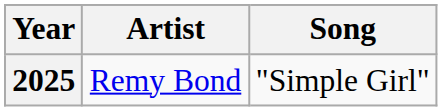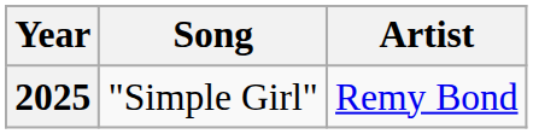 <table class=wikitable unsortable>
 <tr>
 <th>Year</th>
+<th>Song</th>
 <th>Artist</th>
-<th>Song</th>
 </tr>
 <tr>
 <th>2025</th>
+<td>"Simple Girl"</td>
 <td><a href='#'>Remy Bond</a></td>
-<td>"Simple Girl"</td>
 </tr>
 </table>
